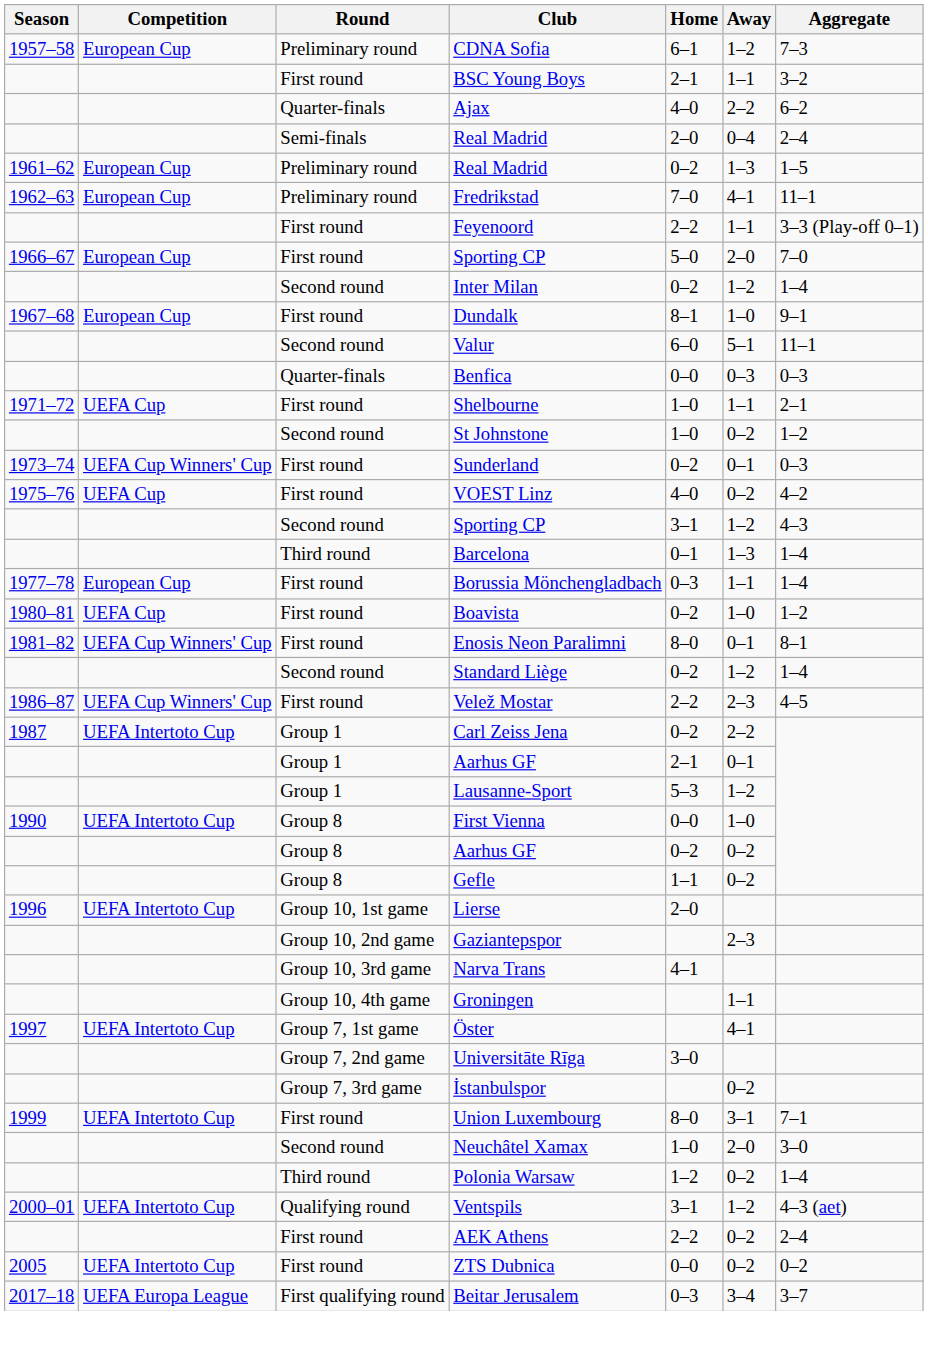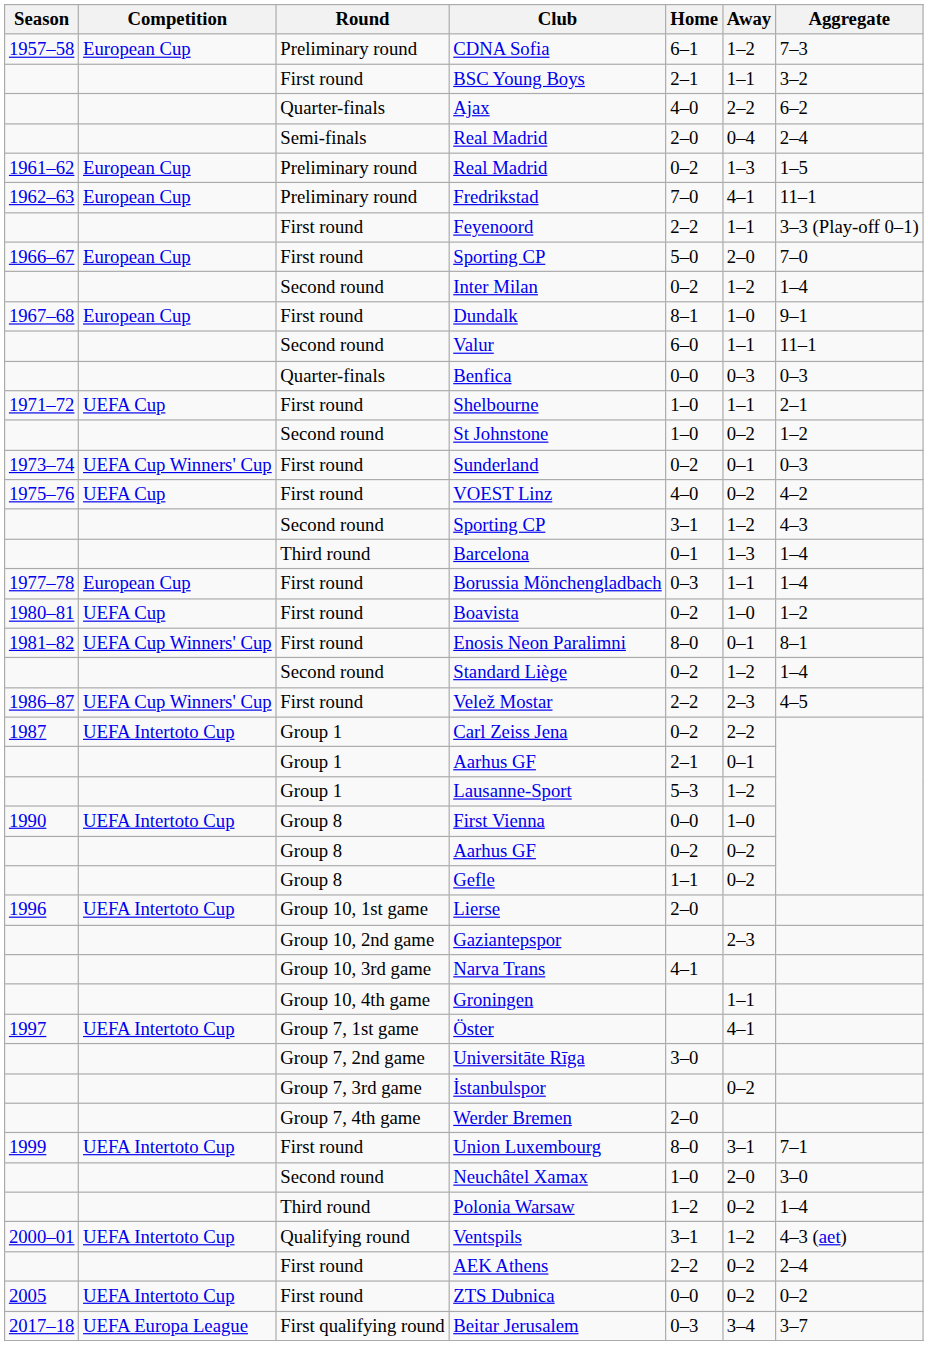 <table class="wikitable">
 <tr>
 <th>Season</th>
 <th>Competition</th>
 <th>Round</th>
 <th>Club</th>
 <th>Home</th>
 <th>Away</th>
 <th>Aggregate</th>
 </tr>
 <tr>
 <td><a href='#'>1957–58</a></td>
 <td><a href='#'>European Cup</a></td>
 <td>Preliminary round</td>
 <td> <a href='#'>CDNA Sofia</a></td>
 <td>6–1</td>
 <td>1–2</td>
 <td>7–3</td>
 </tr>
 <tr>
 <td></td>
 <td></td>
 <td>First round</td>
 <td> <a href='#'>BSC Young Boys</a></td>
 <td>2–1</td>
 <td>1–1</td>
 <td>3–2</td>
 </tr>
 <tr>
 <td></td>
 <td></td>
 <td>Quarter-finals</td>
 <td> <a href='#'>Ajax</a></td>
 <td>4–0</td>
 <td>2–2</td>
 <td>6–2</td>
 </tr>
 <tr>
 <td></td>
 <td></td>
 <td>Semi-finals</td>
 <td> <a href='#'>Real Madrid</a></td>
 <td>2–0</td>
 <td>0–4</td>
 <td>2–4</td>
 </tr>
 <tr>
 <td><a href='#'>1961–62</a></td>
 <td><a href='#'>European Cup</a></td>
 <td>Preliminary round</td>
 <td> <a href='#'>Real Madrid</a></td>
 <td>0–2</td>
 <td>1–3</td>
 <td>1–5</td>
 </tr>
 <tr>
 <td><a href='#'>1962–63</a></td>
 <td><a href='#'>European Cup</a></td>
 <td>Preliminary round</td>
 <td> <a href='#'>Fredrikstad</a></td>
 <td>7–0</td>
 <td>4–1</td>
 <td>11–1</td>
 </tr>
 <tr>
 <td></td>
 <td></td>
 <td>First round</td>
 <td> <a href='#'>Feyenoord</a></td>
 <td>2–2</td>
 <td>1–1</td>
 <td>3–3 (Play-off 0–1)</td>
 </tr>
 <tr>
 <td><a href='#'>1966–67</a></td>
 <td><a href='#'>European Cup</a></td>
 <td>First round</td>
 <td> <a href='#'>Sporting CP</a></td>
 <td>5–0</td>
 <td>2–0</td>
 <td>7–0</td>
 </tr>
 <tr>
 <td></td>
 <td></td>
 <td>Second round</td>
 <td> <a href='#'>Inter Milan</a></td>
 <td>0–2</td>
 <td>1–2</td>
 <td>1–4</td>
 </tr>
 <tr>
 <td><a href='#'>1967–68</a></td>
 <td><a href='#'>European Cup</a></td>
 <td>First round</td>
 <td> <a href='#'>Dundalk</a></td>
 <td>8–1</td>
 <td>1–0</td>
 <td>9–1</td>
 </tr>
 <tr>
 <td></td>
 <td></td>
 <td>Second round</td>
 <td> <a href='#'>Valur</a></td>
 <td>6–0</td>
-<td>5–1</td>
+<td>1–1</td>
 <td>11–1</td>
 </tr>
 <tr>
 <td></td>
 <td></td>
 <td>Quarter-finals</td>
 <td> <a href='#'>Benfica</a></td>
 <td>0–0</td>
 <td>0–3</td>
 <td>0–3</td>
 </tr>
 <tr>
 <td><a href='#'>1971–72</a></td>
 <td><a href='#'>UEFA Cup</a></td>
 <td>First round</td>
 <td> <a href='#'>Shelbourne</a></td>
 <td>1–0</td>
 <td>1–1</td>
 <td>2–1</td>
 </tr>
 <tr>
 <td></td>
 <td></td>
 <td>Second round</td>
 <td> <a href='#'>St Johnstone</a></td>
 <td>1–0</td>
 <td>0–2</td>
 <td>1–2</td>
 </tr>
 <tr>
 <td><a href='#'>1973–74</a></td>
 <td><a href='#'>UEFA Cup Winners' Cup</a></td>
 <td>First round</td>
 <td> <a href='#'>Sunderland</a></td>
 <td>0–2</td>
 <td>0–1</td>
 <td>0–3</td>
 </tr>
 <tr>
 <td><a href='#'>1975–76</a></td>
 <td><a href='#'>UEFA Cup</a></td>
 <td>First round</td>
 <td> <a href='#'>VOEST Linz</a></td>
 <td>4–0</td>
 <td>0–2</td>
 <td>4–2</td>
 </tr>
 <tr>
 <td></td>
 <td></td>
 <td>Second round</td>
 <td> <a href='#'>Sporting CP</a></td>
 <td>3–1</td>
 <td>1–2</td>
 <td>4–3</td>
 </tr>
 <tr>
 <td></td>
 <td></td>
 <td>Third round</td>
 <td> <a href='#'>Barcelona</a></td>
 <td>0–1</td>
 <td>1–3</td>
 <td>1–4</td>
 </tr>
 <tr>
 <td><a href='#'>1977–78</a></td>
 <td><a href='#'>European Cup</a></td>
 <td>First round</td>
 <td> <a href='#'>Borussia Mönchengladbach</a></td>
 <td>0–3</td>
 <td>1–1</td>
 <td>1–4</td>
 </tr>
 <tr>
 <td><a href='#'>1980–81</a></td>
 <td><a href='#'>UEFA Cup</a></td>
 <td>First round</td>
 <td> <a href='#'>Boavista</a></td>
 <td>0–2</td>
 <td>1–0</td>
 <td>1–2</td>
 </tr>
 <tr>
 <td><a href='#'>1981–82</a></td>
 <td><a href='#'>UEFA Cup Winners' Cup</a></td>
 <td>First round</td>
 <td> <a href='#'>Enosis Neon Paralimni</a></td>
 <td>8–0</td>
 <td>0–1</td>
 <td>8–1</td>
 </tr>
 <tr>
 <td></td>
 <td></td>
 <td>Second round</td>
 <td> <a href='#'>Standard Liège</a></td>
 <td>0–2</td>
 <td>1–2</td>
 <td>1–4</td>
 </tr>
 <tr>
 <td><a href='#'>1986–87</a></td>
 <td><a href='#'>UEFA Cup Winners' Cup</a></td>
 <td>First round</td>
 <td> <a href='#'>Velež Mostar</a></td>
 <td>2–2</td>
 <td>2–3</td>
 <td>4–5</td>
 </tr>
 <tr>
 <td><a href='#'>1987</a></td>
 <td><a href='#'>UEFA Intertoto Cup</a></td>
 <td>Group 1</td>
 <td> <a href='#'>Carl Zeiss Jena</a></td>
 <td>0–2</td>
 <td>2–2</td>
 </tr>
 <tr>
 <td></td>
 <td></td>
 <td>Group 1</td>
 <td> <a href='#'>Aarhus GF</a></td>
 <td>2–1</td>
 <td>0–1</td>
 </tr>
 <tr>
 <td></td>
 <td></td>
 <td>Group 1</td>
 <td> <a href='#'>Lausanne-Sport</a></td>
 <td>5–3</td>
 <td>1–2</td>
 </tr>
 <tr>
 <td><a href='#'>1990</a></td>
 <td><a href='#'>UEFA Intertoto Cup</a></td>
 <td>Group 8</td>
 <td> <a href='#'>First Vienna</a></td>
 <td>0–0</td>
 <td>1–0</td>
 </tr>
 <tr>
 <td></td>
 <td></td>
 <td>Group 8</td>
 <td> <a href='#'>Aarhus GF</a></td>
 <td>0–2</td>
 <td>0–2</td>
 </tr>
 <tr>
 <td></td>
 <td></td>
 <td>Group 8</td>
 <td> <a href='#'>Gefle</a></td>
 <td>1–1</td>
 <td>0–2</td>
 </tr>
 <tr>
 <td><a href='#'>1996</a></td>
 <td><a href='#'>UEFA Intertoto Cup</a></td>
 <td>Group 10, 1st game</td>
 <td> <a href='#'>Lierse</a></td>
 <td>2–0</td>
 <td></td>
 <td></td>
 </tr>
 <tr>
 <td></td>
 <td></td>
 <td>Group 10, 2nd game</td>
 <td> <a href='#'>Gaziantepspor</a></td>
 <td></td>
 <td>2–3</td>
 <td></td>
 </tr>
 <tr>
 <td></td>
 <td></td>
 <td>Group 10, 3rd game</td>
 <td> <a href='#'>Narva Trans</a></td>
 <td>4–1</td>
 <td></td>
 <td></td>
 </tr>
 <tr>
 <td></td>
 <td></td>
 <td>Group 10, 4th game</td>
 <td> <a href='#'>Groningen</a></td>
 <td></td>
 <td>1–1</td>
 <td></td>
 </tr>
 <tr>
 <td><a href='#'>1997</a></td>
 <td><a href='#'>UEFA Intertoto Cup</a></td>
 <td>Group 7, 1st game</td>
 <td> <a href='#'>Öster</a></td>
 <td></td>
 <td>4–1</td>
 <td></td>
 </tr>
 <tr>
 <td></td>
 <td></td>
 <td>Group 7, 2nd game</td>
 <td> <a href='#'>Universitāte Rīga</a></td>
 <td>3–0</td>
 <td></td>
 <td></td>
 </tr>
 <tr>
 <td></td>
 <td></td>
 <td>Group 7, 3rd game</td>
 <td> <a href='#'>İstanbulspor</a></td>
 <td></td>
 <td>0–2</td>
 <td></td>
 </tr>
 <tr>
+<td></td>
+<td></td>
+<td>Group 7, 4th game</td>
+<td> <a href='#'>Werder Bremen</a></td>
+<td>2–0</td>
+<td></td>
+<td></td>
+</tr>
+<tr>
 <td><a href='#'>1999</a></td>
 <td><a href='#'>UEFA Intertoto Cup</a></td>
 <td>First round</td>
 <td> <a href='#'>Union Luxembourg</a></td>
 <td>8–0</td>
 <td>3–1</td>
 <td>7–1</td>
 </tr>
 <tr>
 <td></td>
 <td></td>
 <td>Second round</td>
 <td> <a href='#'>Neuchâtel Xamax</a></td>
 <td>1–0</td>
 <td>2–0</td>
 <td>3–0</td>
 </tr>
 <tr>
 <td></td>
 <td></td>
 <td>Third round</td>
 <td> <a href='#'>Polonia Warsaw</a></td>
 <td>1–2</td>
 <td>0–2</td>
 <td>1–4</td>
 </tr>
 <tr>
 <td><a href='#'>2000–01</a></td>
 <td><a href='#'>UEFA Intertoto Cup</a></td>
 <td>Qualifying round</td>
 <td> <a href='#'>Ventspils</a></td>
 <td>3–1</td>
 <td>1–2</td>
 <td>4–3 (<a href='#'>aet</a>)</td>
 </tr>
 <tr>
 <td></td>
 <td></td>
 <td>First round</td>
 <td> <a href='#'>AEK Athens</a></td>
 <td>2–2</td>
 <td>0–2</td>
 <td>2–4</td>
 </tr>
 <tr>
 <td><a href='#'>2005</a></td>
 <td><a href='#'>UEFA Intertoto Cup</a></td>
 <td>First round</td>
 <td> <a href='#'>ZTS Dubnica</a></td>
 <td>0–0</td>
 <td>0–2</td>
 <td>0–2</td>
 </tr>
 <tr>
 <td><a href='#'>2017–18</a></td>
 <td><a href='#'>UEFA Europa League</a></td>
 <td>First qualifying round</td>
 <td> <a href='#'>Beitar Jerusalem</a></td>
 <td>0–3</td>
 <td>3–4</td>
 <td>3–7</td>
 </tr>
 <tr>
 </tr>
 </table>
